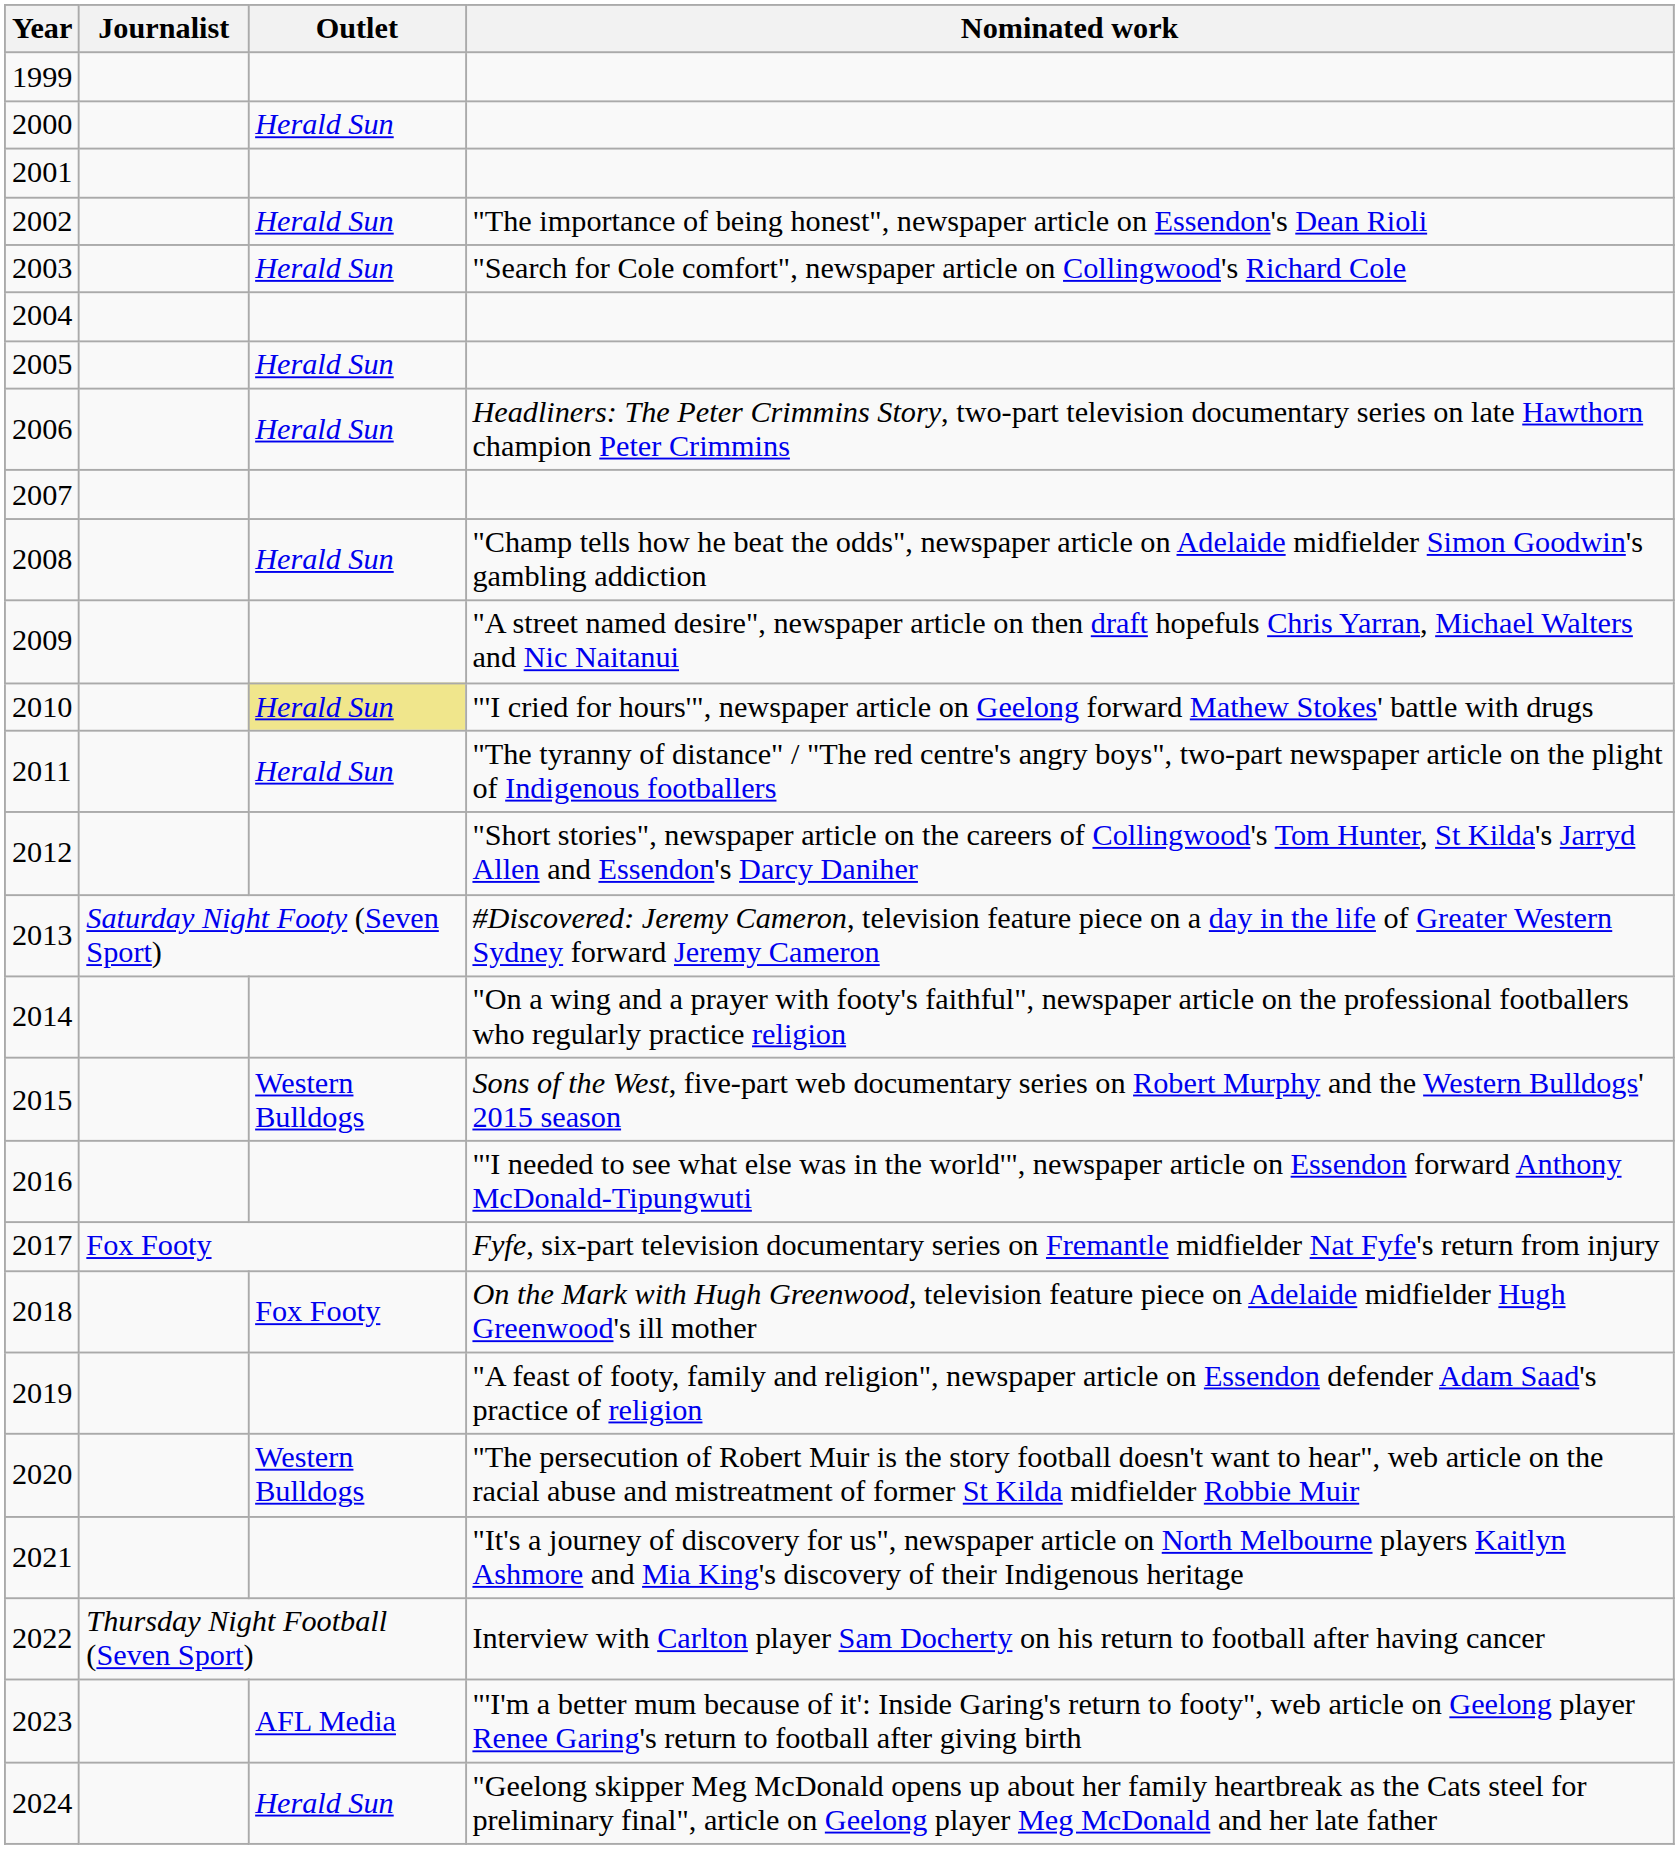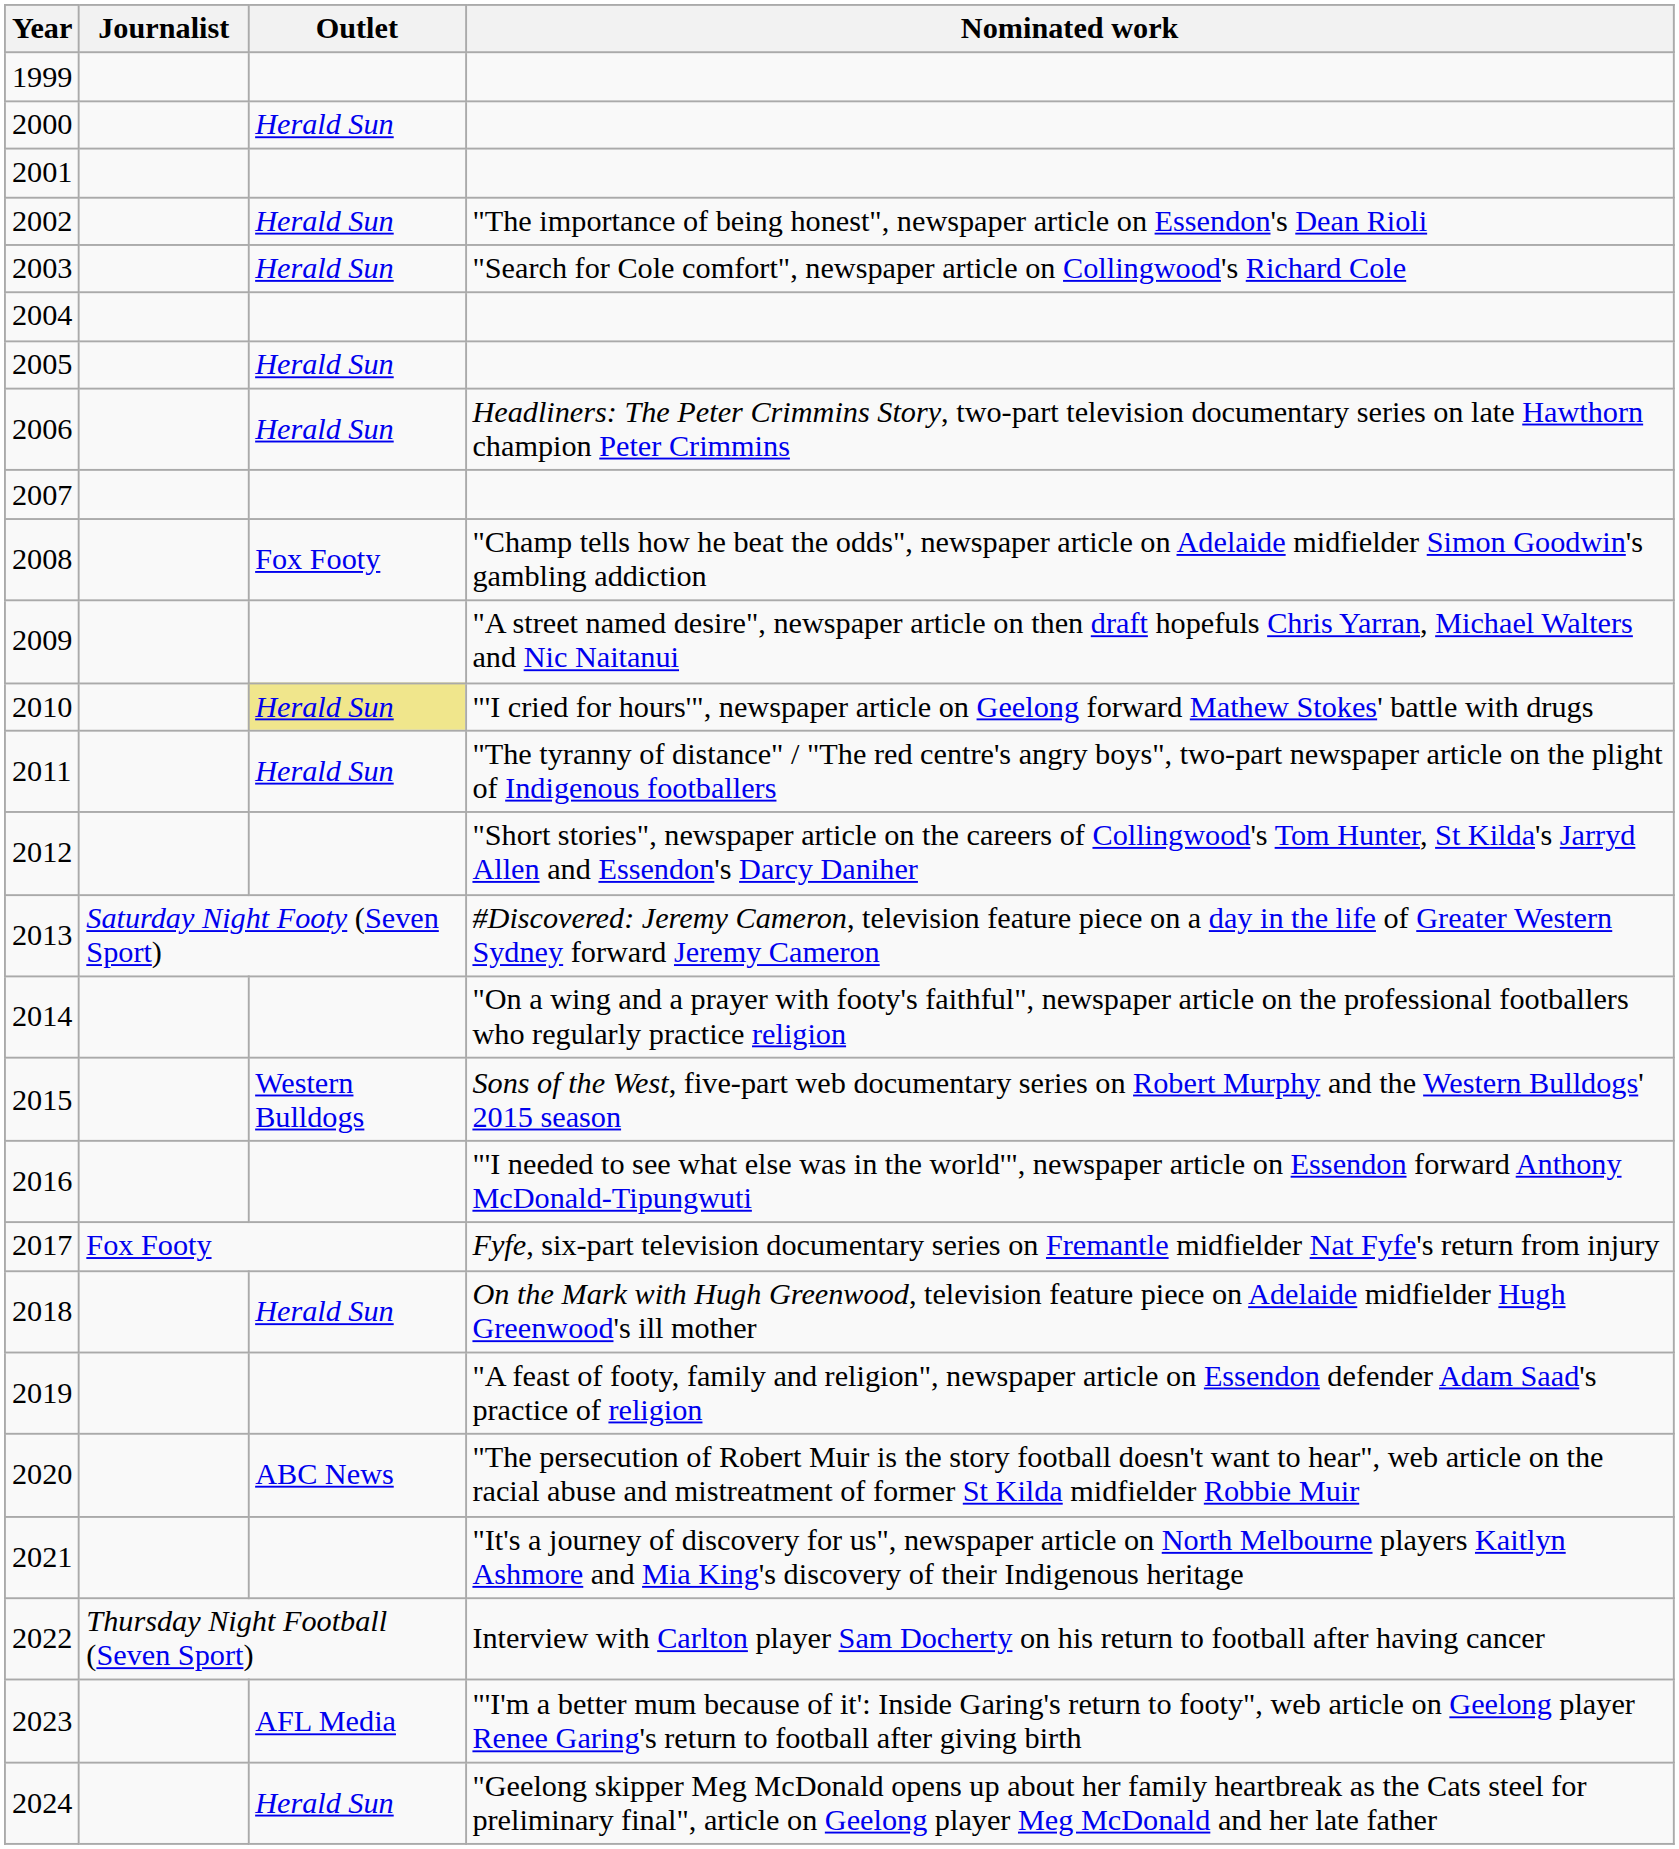 <table class="wikitable sortable" width="100%">
 <tr bgcolor="#efefef">
 <th>Year</th>
 <th>Journalist</th>
 <th>Outlet</th>
 <th>Nominated work</th>
 </tr>
 <tr>
 <td>1999</td>
 <td></td>
 <td><em></em></td>
 <td></td>
 </tr>
 <tr>
 <td>2000</td>
 <td></td>
 <td><em><a href='#'>Herald Sun</a></em></td>
 <td></td>
 </tr>
 <tr>
 <td>2001</td>
 <td></td>
 <td><em></em></td>
 <td></td>
 </tr>
 <tr>
 <td>2002</td>
 <td> </td>
 <td><em><a href='#'>Herald Sun</a></em></td>
 <td>"The importance of being honest", newspaper article on <a href='#'>Essendon</a>'s <a href='#'>Dean Rioli</a></td>
 </tr>
 <tr>
 <td>2003</td>
 <td></td>
 <td><em><a href='#'>Herald Sun</a></em></td>
 <td>"Search for Cole comfort", newspaper article on <a href='#'>Collingwood</a>'s <a href='#'>Richard Cole</a></td>
 </tr>
 <tr>
 <td>2004</td>
 <td></td>
 <td><em></em></td>
 <td></td>
 </tr>
 <tr>
 <td>2005</td>
 <td></td>
 <td><em><a href='#'>Herald Sun</a></em></td>
 <td></td>
 </tr>
 <tr>
 <td>2006</td>
 <td></td>
 <td><em><a href='#'>Herald Sun</a></em></td>
 <td><em>Headliners: The Peter Crimmins Story</em>, two-part television documentary series on late <a href='#'>Hawthorn</a> champion <a href='#'>Peter Crimmins</a></td>
 </tr>
 <tr>
 <td>2007</td>
 <td></td>
 <td><em></em></td>
 <td></td>
 </tr>
 <tr>
 <td>2008</td>
 <td></td>
-<td><em><a href='#'>Herald Sun</a></em></td>
+<td><a href='#'>Fox Footy</a></td>
 <td>"Champ tells how he beat the odds", newspaper article on <a href='#'>Adelaide</a> midfielder <a href='#'>Simon Goodwin</a>'s gambling addiction</td>
 </tr>
 <tr>
 <td>2009</td>
 <td></td>
 <td><em></em></td>
 <td>"A street named desire", newspaper article on then <a href='#'>draft</a> hopefuls <a href='#'>Chris Yarran</a>, <a href='#'>Michael Walters</a> and <a href='#'>Nic Naitanui</a></td>
 </tr>
 <tr>
 <td>2010</td>
 <td></td>
 <td style="background: khaki;"><em><a href='#'>Herald Sun</a></em></td>
 <td>"'I cried for hours'", newspaper article on <a href='#'>Geelong</a> forward <a href='#'>Mathew Stokes</a>' battle with drugs</td>
 </tr>
 <tr>
 <td>2011</td>
 <td></td>
 <td><em><a href='#'>Herald Sun</a></em></td>
 <td>"The tyranny of distance" / "The red centre's angry boys", two-part newspaper article on the plight of <a href='#'>Indigenous footballers</a></td>
 </tr>
 <tr>
 <td>2012</td>
 <td> </td>
 <td><em></em></td>
 <td>"Short stories", newspaper article on the careers of <a href='#'>Collingwood</a>'s <a href='#'>Tom Hunter</a>, <a href='#'>St Kilda</a>'s <a href='#'>Jarryd Allen</a> and <a href='#'>Essendon</a>'s <a href='#'>Darcy Daniher</a></td>
 </tr>
 <tr>
 <td>2013</td>
 <td colspan="2"><em><a href='#'>Saturday Night Footy</a></em> (<a href='#'>Seven Sport</a>)</td>
 <td><em>#Discovered: Jeremy Cameron</em>, television feature piece on a <a href='#'>day in the life</a> of <a href='#'>Greater Western Sydney</a> forward <a href='#'>Jeremy Cameron</a></td>
 </tr>
 <tr>
 <td>2014</td>
 <td> </td>
 <td><em></em> </td>
 <td>"On a wing and a prayer with footy's faithful", newspaper article on the professional footballers who regularly practice <a href='#'>religion</a></td>
 </tr>
 <tr>
 <td>2015</td>
 <td></td>
 <td><a href='#'>Western Bulldogs</a></td>
 <td><em>Sons of the West</em>, five-part web documentary series on <a href='#'>Robert Murphy</a> and the <a href='#'>Western Bulldogs</a>' <a href='#'>2015 season</a></td>
 </tr>
 <tr>
 <td>2016</td>
 <td> </td>
 <td><em></em></td>
 <td>"'I needed to see what else was in the world'", newspaper article on <a href='#'>Essendon</a> forward <a href='#'>Anthony McDonald-Tipungwuti</a></td>
 </tr>
 <tr>
 <td>2017</td>
 <td colspan="2"><a href='#'>Fox Footy</a></td>
 <td><em>Fyfe</em>, six-part television documentary series on <a href='#'>Fremantle</a> midfielder <a href='#'>Nat Fyfe</a>'s return from injury</td>
 </tr>
 <tr>
 <td>2018</td>
 <td></td>
-<td><a href='#'>Fox Footy</a></td>
+<td><em><a href='#'>Herald Sun</a></em></td>
 <td><em>On the Mark with Hugh Greenwood</em>, television feature piece on <a href='#'>Adelaide</a> midfielder <a href='#'>Hugh Greenwood</a>'s ill mother</td>
 </tr>
 <tr>
 <td>2019</td>
 <td> </td>
 <td><em></em></td>
 <td>"A feast of footy, family and religion", newspaper article on <a href='#'>Essendon</a> defender <a href='#'>Adam Saad</a>'s practice of <a href='#'>religion</a></td>
 </tr>
 <tr>
 <td>2020</td>
 <td></td>
-<td><a href='#'>Western Bulldogs</a></td>
+<td><a href='#'>ABC News</a></td>
 <td>"The persecution of Robert Muir is the story football doesn't want to hear", web article on the racial abuse and mistreatment of former <a href='#'>St Kilda</a> midfielder <a href='#'>Robbie Muir</a></td>
 </tr>
 <tr>
 <td>2021</td>
 <td></td>
 <td><em></em></td>
 <td>"It's a journey of discovery for us", newspaper article on <a href='#'>North Melbourne</a> players <a href='#'>Kaitlyn Ashmore</a> and <a href='#'>Mia King</a>'s discovery of their Indigenous heritage</td>
 </tr>
 <tr>
 <td>2022</td>
 <td colspan="2"><em>Thursday Night Football</em> (<a href='#'>Seven Sport</a>)</td>
 <td>Interview with <a href='#'>Carlton</a> player <a href='#'>Sam Docherty</a> on his return to football after having cancer</td>
 </tr>
 <tr>
 <td>2023</td>
 <td></td>
 <td><a href='#'>AFL Media</a></td>
 <td>"'I'm a better mum because of it': Inside Garing's return to footy", web article on <a href='#'>Geelong</a> player <a href='#'>Renee Garing</a>'s return to football after giving birth</td>
 </tr>
 <tr>
 <td>2024</td>
 <td></td>
 <td><em><a href='#'>Herald Sun</a></em></td>
 <td>"Geelong skipper Meg McDonald opens up about her family heartbreak as the Cats steel for preliminary final", article on <a href='#'>Geelong</a> player <a href='#'>Meg McDonald</a> and her late father</td>
 </tr>
 </table>
